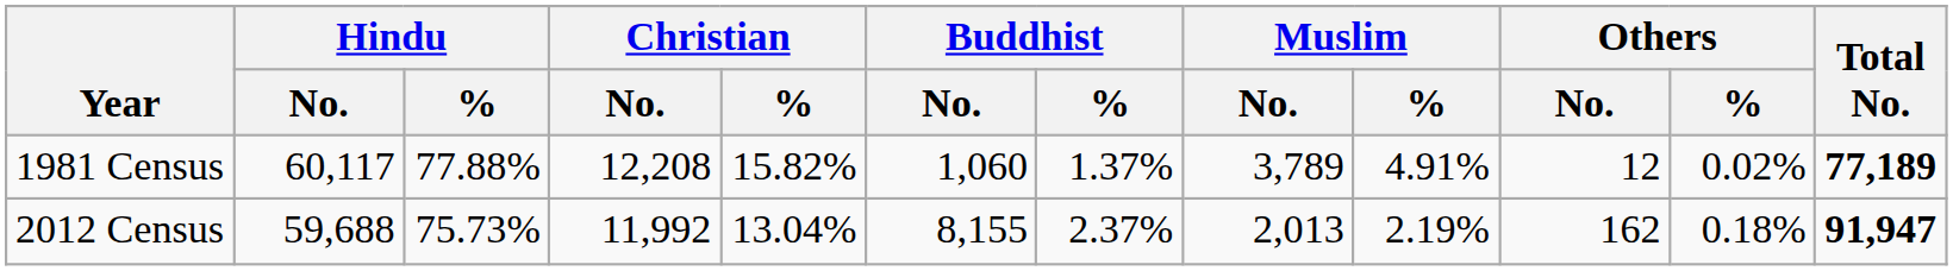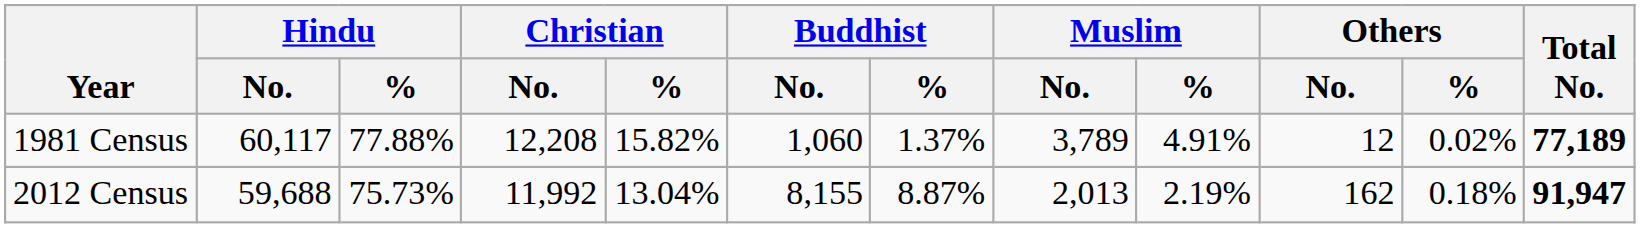 <table class="wikitable" border="1" style="text-align:right;">
 <tr>
 <th style="vertical-align:bottom;" rowspan=2>Year</th>
 <th style="vertical-align:bottom;" colspan=2><a href='#'>Hindu</a></th>
 <th style="vertical-align:bottom;" colspan=2><a href='#'>Christian</a></th>
 <th style="vertical-align:bottom;" colspan=2><a href='#'>Buddhist</a></th>
 <th style="vertical-align:bottom;" colspan=2><a href='#'>Muslim</a></th>
 <th style="vertical-align:bottom;" colspan=2>Others</th>
 <th style="vertical-align:bottom;" rowspan=2><strong>Total</strong><br><strong>No.</strong></th>
 </tr>
 <tr>
 <th style="width:60px;">No.</th>
 <th style="width:50px;">%</th>
 <th style="width:60px;">No.</th>
 <th style="width:50px;">%</th>
 <th style="width:60px;">No.</th>
 <th style="width:50px;">%</th>
 <th style="width:60px;">No.</th>
 <th style="width:50px;">%</th>
 <th style="width:60px;">No.</th>
 <th style="width:50px;">%</th>
 </tr>
 <tr>
 <td align=left>1981 Census</td>
 <td>60,117</td>
 <td>77.88%</td>
 <td>12,208</td>
 <td>15.82%</td>
 <td>1,060</td>
 <td>1.37%</td>
 <td>3,789</td>
 <td>4.91%</td>
 <td>12</td>
 <td>0.02%</td>
 <td><strong>77,189</strong></td>
 </tr>
 <tr>
 <td align=left>2012 Census</td>
 <td>59,688</td>
 <td>75.73%</td>
 <td>11,992</td>
 <td>13.04%</td>
 <td>8,155</td>
-<td>2.37%</td>
+<td>8.87%</td>
 <td>2,013</td>
 <td>2.19%</td>
 <td>162</td>
 <td>0.18%</td>
 <td><strong>91,947</strong></td>
 </tr>
 </table>
